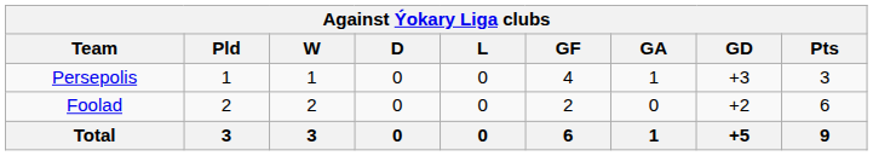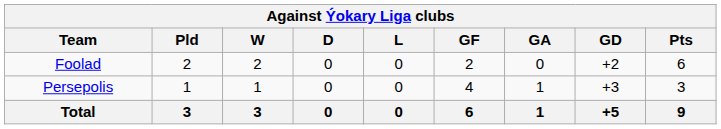 <table class="wikitable" width="60%" style="text-align:center">
 <tr>
 <th colspan="9">Against <a href='#'>Ýokary Liga</a> clubs</th>
 </tr>
 <tr>
 <th width="10%">Team</th>
 <th width="5%">Pld</th>
 <th width="5%">W</th>
 <th width="5%">D</th>
 <th width="5%">L</th>
 <th width="5%">GF</th>
 <th width="5%">GA</th>
 <th width="5%">GD</th>
 <th width="5%">Pts</th>
 </tr>
 <tr>
+<td><a href='#'>Foolad</a></td>
+<td>2</td>
+<td>2</td>
+<td>0</td>
+<td>0</td>
+<td>2</td>
+<td>0</td>
+<td>+2</td>
+<td>6</td>
+</tr>
+<tr>
 <td><a href='#'>Persepolis</a></td>
 <td>1</td>
 <td>1</td>
 <td>0</td>
 <td>0</td>
 <td>4</td>
 <td>1</td>
 <td>+3</td>
 <td>3</td>
-</tr>
-<tr>
-<td><a href='#'>Foolad</a></td>
-<td>2</td>
-<td>2</td>
-<td>0</td>
-<td>0</td>
-<td>2</td>
-<td>0</td>
-<td>+2</td>
-<td>6</td>
 </tr>
 <tr>
 <th>Total</th>
 <th>3</th>
 <th>3</th>
 <th>0</th>
 <th>0</th>
 <th>6</th>
 <th>1</th>
 <th>+5</th>
 <th>9</th>
 </tr>
 </table>
